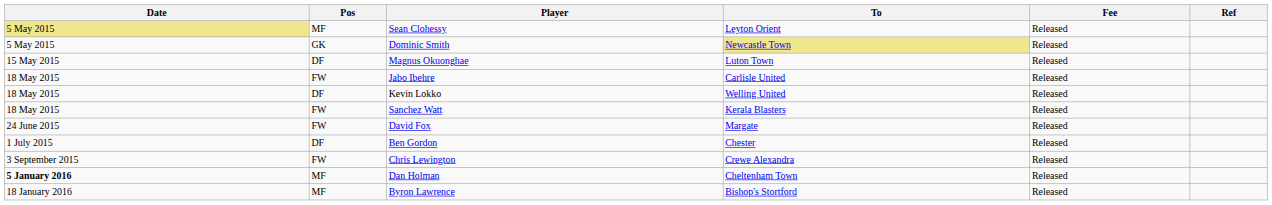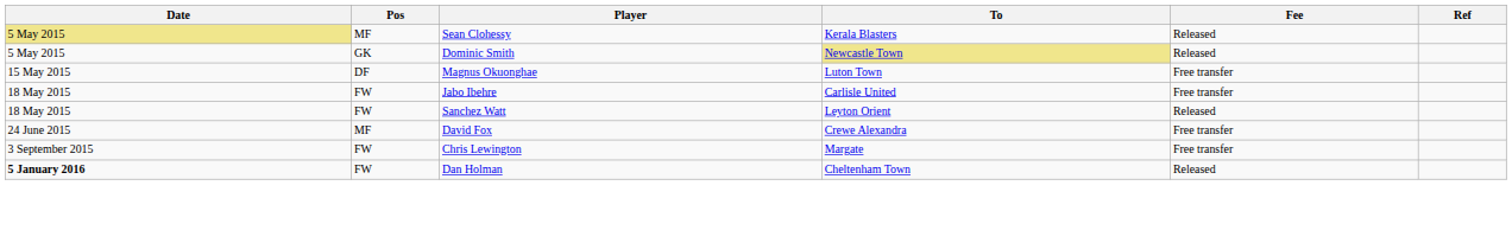 <table width=98% class="wikitable" style="text-align:center; font-size:95%; text-align:left">
 <tr>
 <th>Date</th>
 <th>Pos</th>
 <th>Player</th>
 <th>To</th>
 <th>Fee</th>
 <th>Ref</th>
 </tr>
 <tr>
 <td style="background: khaki;">5 May 2015</td>
 <td>MF</td>
 <td> <a href='#'>Sean Clohessy</a></td>
-<td> <a href='#'>Leyton Orient</a></td>
+<td> <a href='#'>Kerala Blasters</a></td>
 <td>Released</td>
 <td></td>
 </tr>
 <tr>
 <td>5 May 2015</td>
 <td>GK</td>
 <td> <a href='#'>Dominic Smith</a></td>
 <td style="background: khaki;"> <a href='#'>Newcastle Town</a></td>
 <td>Released</td>
 <td></td>
 </tr>
 <tr>
 <td>15 May 2015</td>
 <td>DF</td>
 <td> <a href='#'>Magnus Okuonghae</a></td>
 <td> <a href='#'>Luton Town</a></td>
-<td>Released</td>
+<td>Free transfer</td>
 <td></td>
 </tr>
 <tr>
 <td>18 May 2015</td>
 <td>FW</td>
 <td> <a href='#'>Jabo Ibehre</a></td>
 <td> <a href='#'>Carlisle United</a></td>
-<td>Released</td>
-<td></td>
-</tr>
-<tr>
-<td>18 May 2015</td>
-<td>DF</td>
-<td> Kevin Lokko</td>
-<td> <a href='#'>Welling United</a></td>
-<td>Released</td>
+<td>Free transfer</td>
 <td></td>
 </tr>
 <tr>
 <td>18 May 2015</td>
 <td>FW</td>
 <td> <a href='#'>Sanchez Watt</a></td>
-<td> <a href='#'>Kerala Blasters</a></td>
+<td> <a href='#'>Leyton Orient</a></td>
 <td>Released</td>
 <td></td>
 </tr>
 <tr>
 <td>24 June 2015</td>
-<td>FW</td>
+<td>MF</td>
 <td> <a href='#'>David Fox</a></td>
-<td> <a href='#'>Margate</a></td>
-<td>Released</td>
-<td></td>
-</tr>
-<tr>
-<td>1 July 2015</td>
-<td>DF</td>
-<td> <a href='#'>Ben Gordon</a></td>
-<td> <a href='#'>Chester</a></td>
-<td>Released</td>
+<td> <a href='#'>Crewe Alexandra</a></td>
+<td>Free transfer</td>
 <td></td>
 </tr>
 <tr>
 <td>3 September 2015</td>
 <td>FW</td>
 <td> <a href='#'>Chris Lewington</a></td>
-<td> <a href='#'>Crewe Alexandra</a></td>
-<td>Released</td>
+<td> <a href='#'>Margate</a></td>
+<td>Free transfer</td>
 <td></td>
 </tr>
 <tr>
 <td><strong>5 January 2016</strong></td>
-<td>MF</td>
+<td>FW</td>
 <td> <a href='#'>Dan Holman</a></td>
 <td> <a href='#'>Cheltenham Town</a></td>
 <td>Released</td>
 <td></td>
 </tr>
-<tr>
-<td>18 January 2016</td>
-<td>MF</td>
-<td> <a href='#'>Byron Lawrence</a></td>
-<td> <a href='#'>Bishop's Stortford</a></td>
-<td>Released</td>
-<td></td>
-</tr>
 </table>
